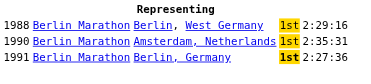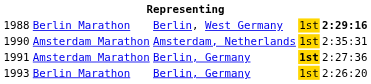 <table>
 <tr>
 <th colspan="5">Representing </th>
 </tr>
 <tr>
 <td>1988</td>
 <td><a href='#'>Berlin Marathon</a></td>
 <td><a href='#'>Berlin</a>, <a href='#'>West Germany</a></td>
 <td bgcolor="gold">1st</td>
-<td>2:29:16</td>
+<td><strong>2:29:16</strong></td>
 </tr>
 <tr>
 <td>1990</td>
-<td><a href='#'>Berlin Marathon</a></td>
+<td><a href='#'>Amsterdam Marathon</a></td>
 <td><a href='#'>Amsterdam, Netherlands</a></td>
 <td bgcolor="gold">1st</td>
 <td>2:35:31</td>
 </tr>
 <tr>
 <td>1991</td>
-<td><a href='#'>Berlin Marathon</a></td>
+<td><a href='#'>Amsterdam Marathon</a></td>
 <td><a href='#'>Berlin, Germany</a></td>
 <td bgcolor="gold"><strong>1st</strong></td>
 <td>2:27:36</td>
 </tr>
+<tr>
+<td>1993</td>
+<td><a href='#'>Berlin Marathon</a></td>
+<td><a href='#'>Berlin, Germany</a></td>
+<td bgcolor="gold">1st</td>
+<td>2:26:20</td>
+</tr>
 </table>
